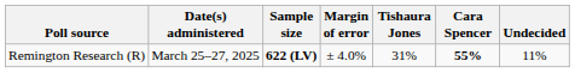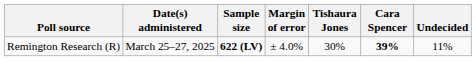 <table class="wikitable" style="font-size:90%;text-align:center;">
 <tr valign=bottom>
 <th>Poll source</th>
 <th>Date(s)<br>administered</th>
 <th>Sample<br>size</th>
 <th>Margin<br>of error</th>
 <th style="width:60px;">Tishaura<br>Jones</th>
 <th style="width:60px;">Cara<br>Spencer</th>
 <th>Undecided</th>
 </tr>
 <tr>
 <td style="text-align:left;">Remington Research (R)</td>
 <td>March 25–27, 2025</td>
 <td><strong>622 (LV)</strong></td>
 <td>± 4.0%</td>
-<td>31%</td>
-<td><strong>55%</strong></td>
+<td>30%</td>
+<td><strong>39%</strong></td>
 <td>11%</td>
 </tr>
 </table>
